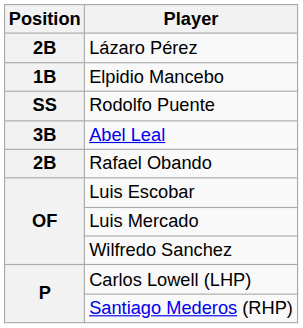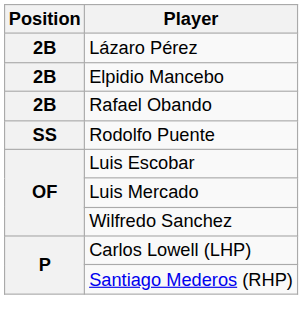 <table class=wikitable>
 <tr>
 <th>Position</th>
 <th>Player</th>
 </tr>
 <tr>
 <th>2B</th>
 <td> Lázaro Pérez</td>
 </tr>
 <tr>
-<th>1B</th>
+<th>2B</th>
 <td> Elpidio Mancebo</td>
+</tr>
+<tr>
+<th>2B</th>
+<td> Rafael Obando</td>
 </tr>
 <tr>
 <th>SS</th>
 <td> Rodolfo Puente</td>
-</tr>
-<tr>
-<th>3B</th>
-<td> <a href='#'>Abel Leal</a></td>
-</tr>
-<tr>
-<th>2B</th>
-<td> Rafael Obando</td>
 </tr>
 <tr>
 <th rowspan=3>OF</th>
 <td> Luis Escobar</td>
 </tr>
 <tr>
 <td> Luis Mercado</td>
 </tr>
 <tr>
 <td> Wilfredo Sanchez</td>
 </tr>
 <tr>
 <th rowspan=2>P</th>
 <td> Carlos Lowell (LHP)</td>
 </tr>
 <tr>
 <td> <a href='#'>Santiago Mederos</a> (RHP)</td>
 </tr>
 </table>
